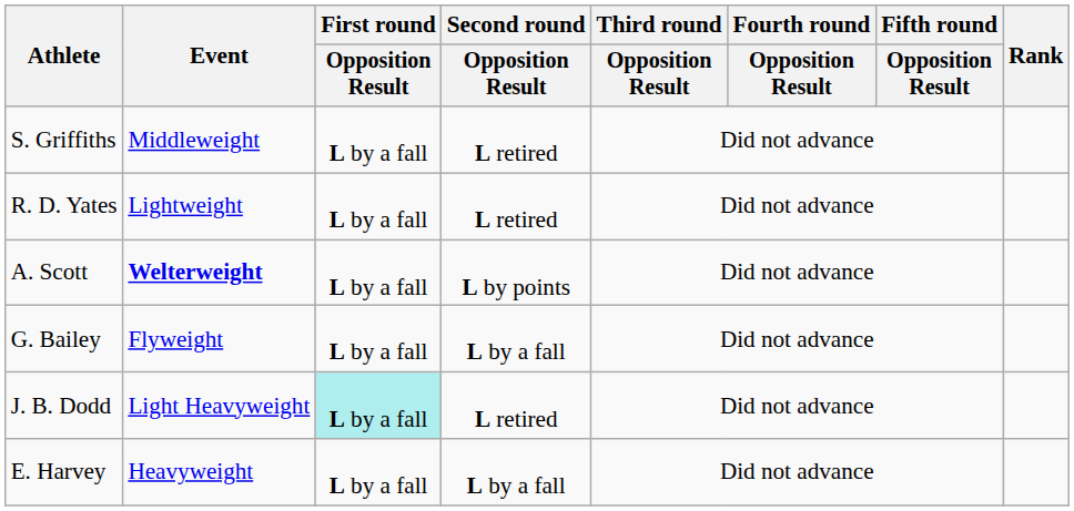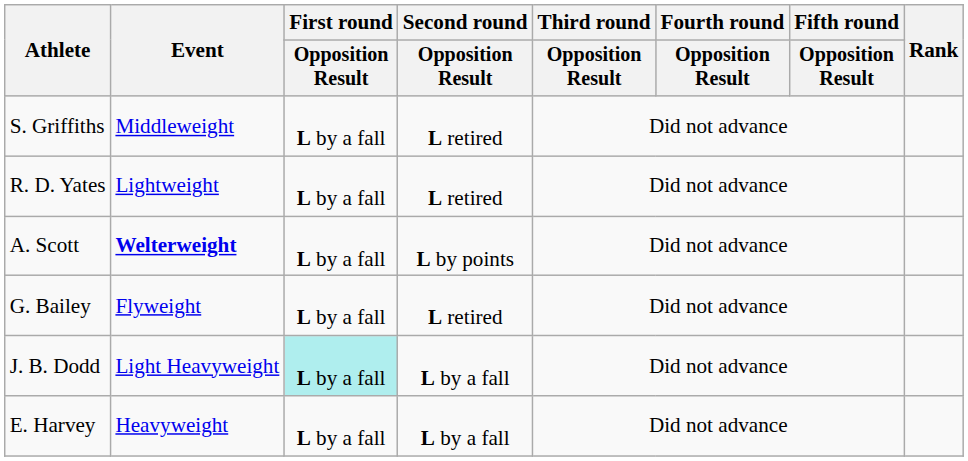 <table class="wikitable" style="font-size:90%;">
 <tr>
 <th rowspan=2>Athlete</th>
 <th rowspan=2>Event</th>
 <th>First round</th>
 <th>Second round</th>
 <th>Third round</th>
 <th>Fourth round</th>
 <th>Fifth round</th>
 <th rowspan=2>Rank</th>
 </tr>
 <tr style="font-size:95%">
 <th>Opposition<br>Result</th>
 <th>Opposition<br>Result</th>
 <th>Opposition<br>Result</th>
 <th>Opposition<br>Result</th>
 <th>Opposition<br>Result</th>
 </tr>
 <tr align=center>
 <td align=left>S. Griffiths</td>
 <td align=left><a href='#'>Middleweight</a></td>
 <td><br><strong>L</strong> by a fall</td>
 <td><br><strong>L</strong> retired</td>
 <td colspan=3>Did not advance</td>
 <td></td>
 </tr>
 <tr align=center>
 <td align=left>R. D. Yates</td>
 <td align=left><a href='#'>Lightweight</a></td>
 <td><br><strong>L</strong> by a fall</td>
 <td><br><strong>L</strong> retired</td>
 <td colspan=3>Did not advance</td>
 <td></td>
 </tr>
 <tr align=center>
 <td align=left>A. Scott</td>
 <td align=left><strong><a href='#'>Welterweight</a></strong></td>
 <td><br><strong>L</strong> by a fall</td>
 <td><br><strong>L</strong> by points</td>
 <td colspan=3>Did not advance</td>
 <td></td>
 </tr>
 <tr align=center>
 <td align=left>G. Bailey</td>
 <td align=left><a href='#'>Flyweight</a></td>
 <td><br><strong>L</strong> by a fall</td>
-<td><br><strong>L</strong> by a fall</td>
+<td><br><strong>L</strong> retired</td>
 <td colspan=3>Did not advance</td>
 <td></td>
 </tr>
 <tr align=center>
 <td align=left>J. B. Dodd</td>
 <td align=left><a href='#'>Light Heavyweight</a></td>
 <td style="background: paleturquoise;"><br><strong>L</strong> by a fall</td>
-<td><br><strong>L</strong> retired</td>
+<td><br><strong>L</strong> by a fall</td>
 <td colspan=3>Did not advance</td>
 <td></td>
 </tr>
 <tr align=center>
 <td align=left>E. Harvey</td>
 <td align=left><a href='#'>Heavyweight</a></td>
 <td><br><strong>L</strong> by a fall</td>
 <td><br><strong>L</strong> by a fall</td>
 <td colspan=3>Did not advance</td>
 <td></td>
 </tr>
 </table>
